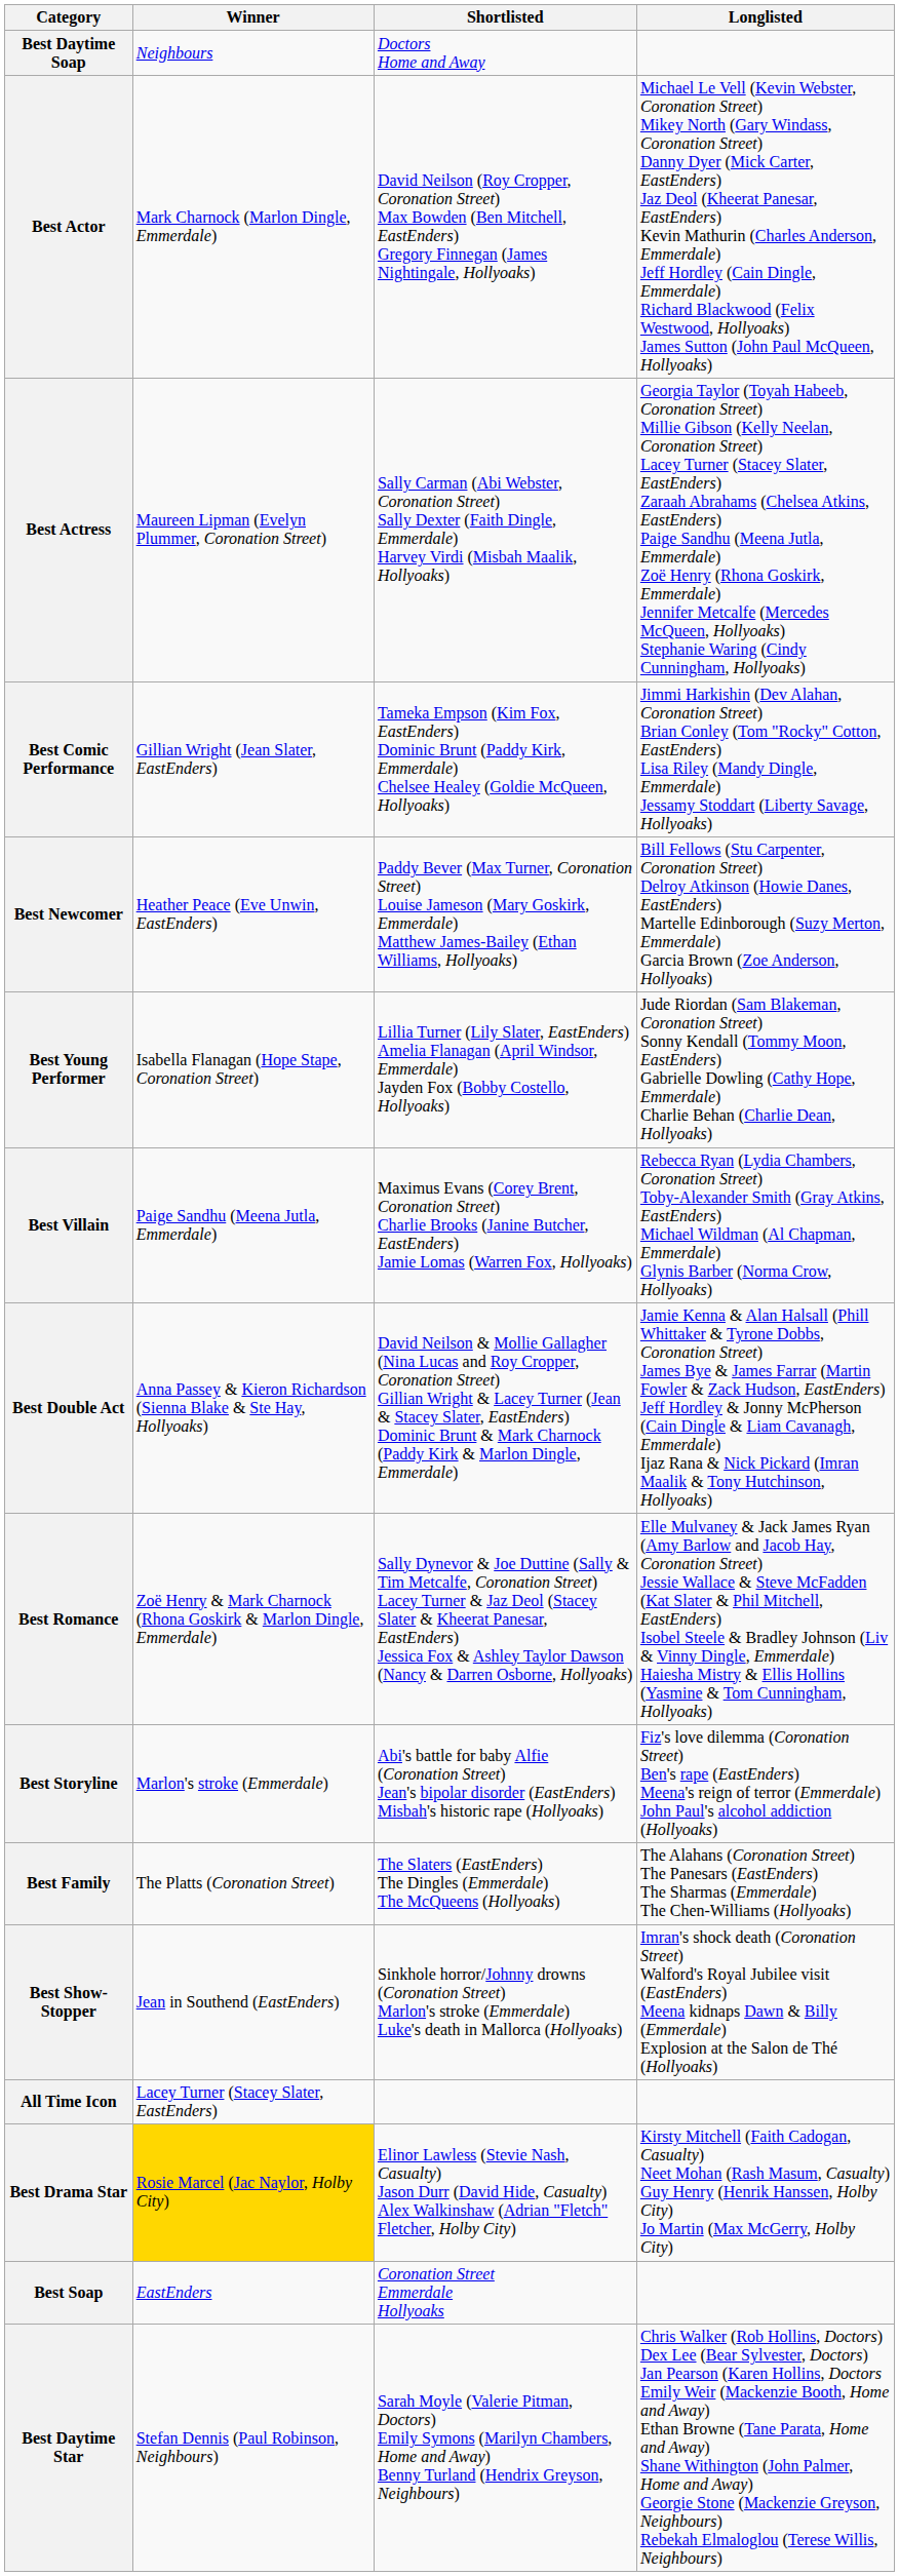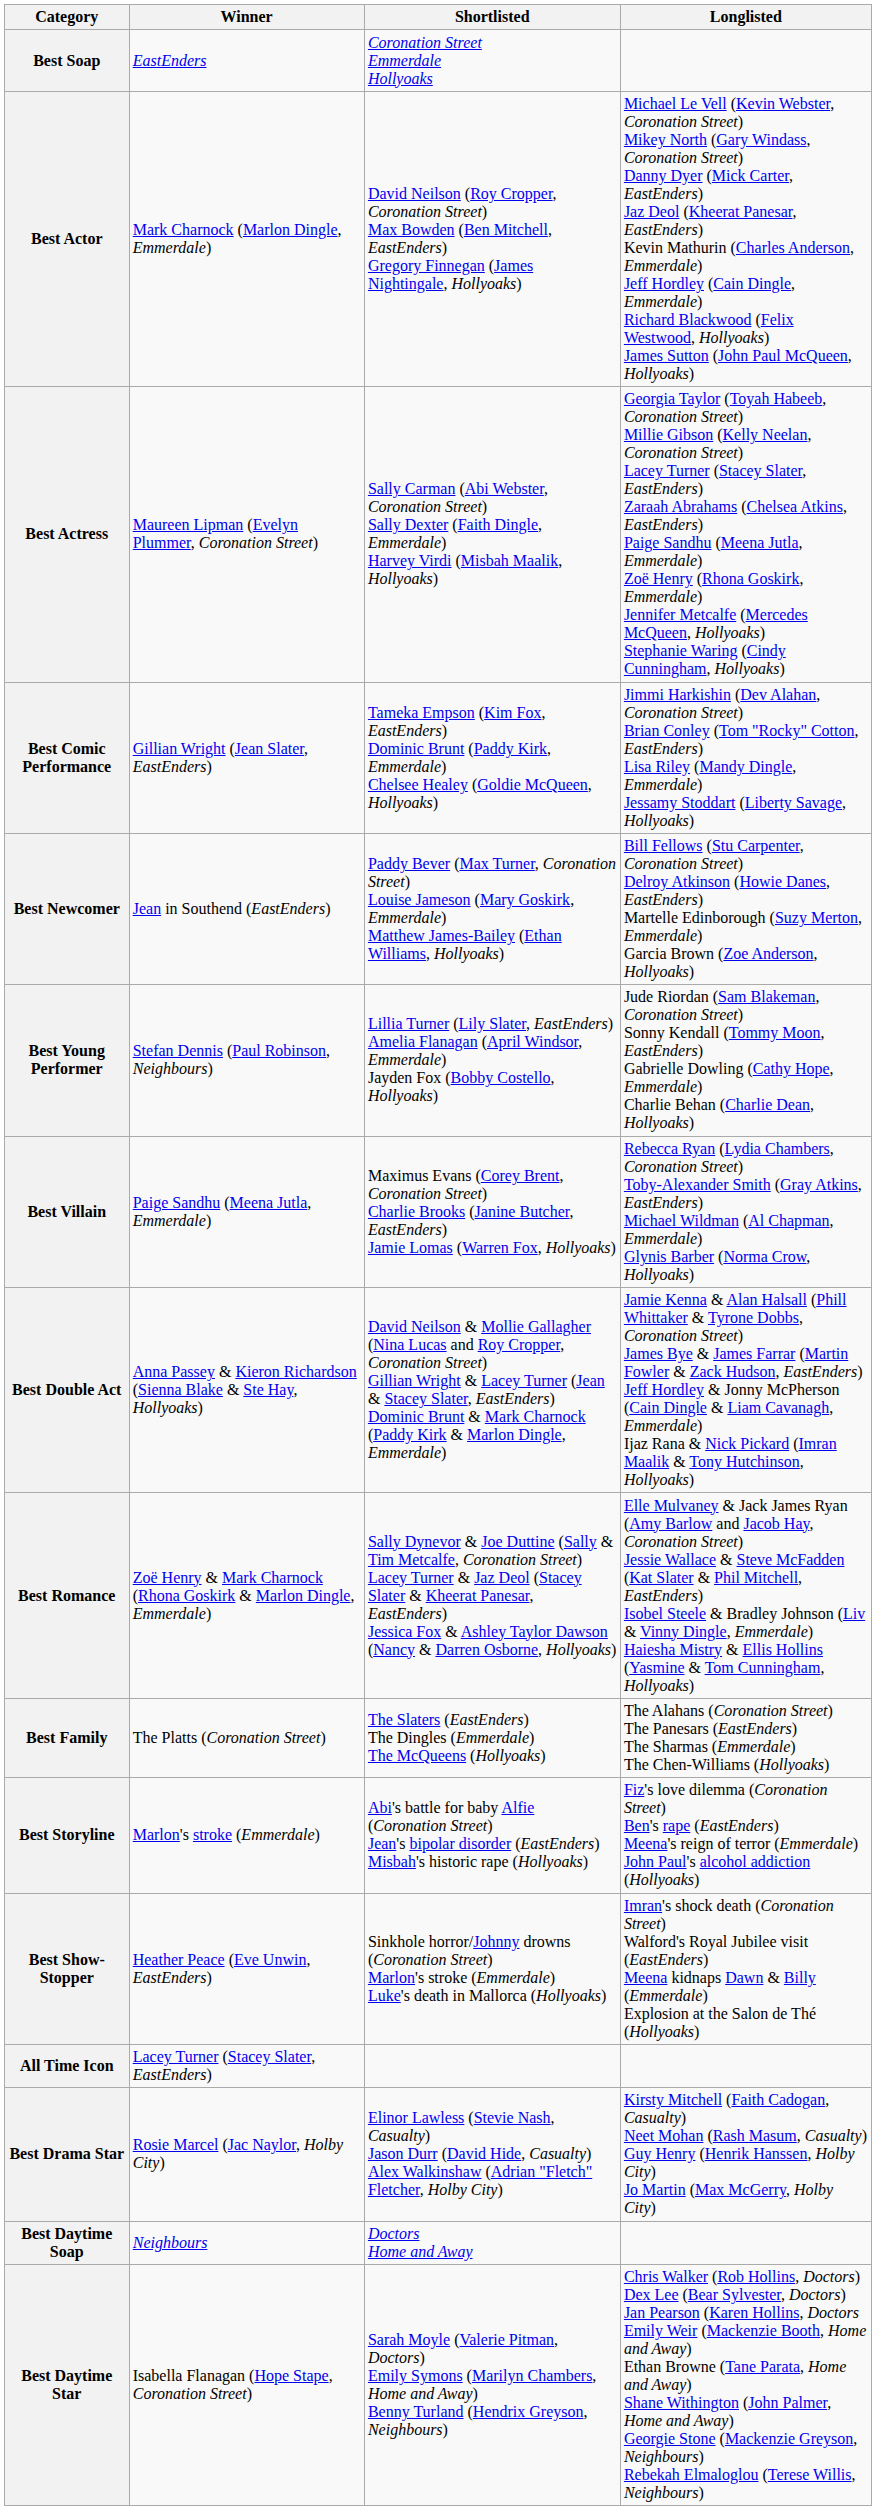 <table class="wikitable" style="font-size: 100%;">
 <tr>
 <th>Category</th>
 <th>Winner</th>
 <th>Shortlisted</th>
 <th>Longlisted</th>
 </tr>
 <tr>
-<th>Best Daytime Soap</th>
-<td><em><a href='#'>Neighbours</a></em></td>
-<td><em><a href='#'>Doctors</a></em><br><em><a href='#'>Home and Away</a></em></td>
+<th>Best Soap</th>
+<td><em><a href='#'>EastEnders</a></em></td>
+<td><em><a href='#'>Coronation Street</a></em><br><em><a href='#'>Emmerdale</a></em><br><em><a href='#'>Hollyoaks</a></em></td>
 <td></td>
 </tr>
 <tr>
 <th>Best Actor</th>
 <td><a href='#'>Mark Charnock</a> (<a href='#'>Marlon Dingle</a>, <em>Emmerdale</em>)</td>
 <td><a href='#'>David Neilson</a> (<a href='#'>Roy Cropper</a>, <em>Coronation Street</em>)<br><a href='#'>Max Bowden</a> (<a href='#'>Ben Mitchell</a>, <em>EastEnders</em>)<br><a href='#'>Gregory Finnegan</a> (<a href='#'>James Nightingale</a>, <em>Hollyoaks</em>)</td>
 <td><a href='#'>Michael Le Vell</a> (<a href='#'>Kevin Webster</a>, <em>Coronation Street</em>)<br><a href='#'>Mikey North</a> (<a href='#'>Gary Windass</a>, <em>Coronation Street</em>)<br><a href='#'>Danny Dyer</a> (<a href='#'>Mick Carter</a>, <em>EastEnders</em>)<br><a href='#'>Jaz Deol</a> (<a href='#'>Kheerat Panesar</a>, <em>EastEnders</em>)<br>Kevin Mathurin (<a href='#'>Charles Anderson</a>, <em>Emmerdale</em>)<br><a href='#'>Jeff Hordley</a> (<a href='#'>Cain Dingle</a>, <em>Emmerdale</em>)<br><a href='#'>Richard Blackwood</a> (<a href='#'>Felix Westwood</a>, <em>Hollyoaks</em>)<br><a href='#'>James Sutton</a> (<a href='#'>John Paul McQueen</a>, <em>Hollyoaks</em>)</td>
 </tr>
 <tr>
 <th>Best Actress</th>
 <td><a href='#'>Maureen Lipman</a> (<a href='#'>Evelyn Plummer</a>, <em>Coronation Street</em>)</td>
 <td><a href='#'>Sally Carman</a> (<a href='#'>Abi Webster</a>, <em>Coronation Street</em>)<br><a href='#'>Sally Dexter</a> (<a href='#'>Faith Dingle</a>, <em>Emmerdale</em>) <br><a href='#'>Harvey Virdi</a> (<a href='#'>Misbah Maalik</a>, <em>Hollyoaks</em>)</td>
 <td><a href='#'>Georgia Taylor</a> (<a href='#'>Toyah Habeeb</a>, <em>Coronation Street</em>)<br><a href='#'>Millie Gibson</a> (<a href='#'>Kelly Neelan</a>, <em>Coronation Street</em>)<br><a href='#'>Lacey Turner</a> (<a href='#'>Stacey Slater</a>, <em>EastEnders</em>) <br><a href='#'>Zaraah Abrahams</a> (<a href='#'>Chelsea Atkins</a>, <em>EastEnders</em>) <br><a href='#'>Paige Sandhu</a> (<a href='#'>Meena Jutla</a>, <em>Emmerdale</em>) <br><a href='#'>Zoë Henry</a> (<a href='#'>Rhona Goskirk</a>, <em>Emmerdale</em>) <br><a href='#'>Jennifer Metcalfe</a> (<a href='#'>Mercedes McQueen</a>, <em>Hollyoaks</em>)<br><a href='#'>Stephanie Waring</a> (<a href='#'>Cindy Cunningham</a>, <em>Hollyoaks</em>)</td>
 </tr>
 <tr>
 <th>Best Comic Performance</th>
 <td><a href='#'>Gillian Wright</a> (<a href='#'>Jean Slater</a>, <em>EastEnders</em>)</td>
 <td><a href='#'>Tameka Empson</a> (<a href='#'>Kim Fox</a>, <em>EastEnders</em>)<br><a href='#'>Dominic Brunt</a> (<a href='#'>Paddy Kirk</a>, <em>Emmerdale</em>) <br><a href='#'>Chelsee Healey</a> (<a href='#'>Goldie McQueen</a>, <em>Hollyoaks</em>)</td>
 <td><a href='#'>Jimmi Harkishin</a> (<a href='#'>Dev Alahan</a>, <em>Coronation Street</em>)<br> <a href='#'>Brian Conley</a> (<a href='#'>Tom "Rocky" Cotton</a>, <em>EastEnders</em>)<br><a href='#'>Lisa Riley</a> (<a href='#'>Mandy Dingle</a>, <em>Emmerdale</em>)<br><a href='#'>Jessamy Stoddart</a> (<a href='#'>Liberty Savage</a>, <em>Hollyoaks</em>)</td>
 </tr>
 <tr>
 <th>Best Newcomer</th>
-<td><a href='#'>Heather Peace</a> (<a href='#'>Eve Unwin</a>, <em>EastEnders</em>)</td>
+<td><a href='#'>Jean</a> in Southend (<em>EastEnders</em>)</td>
 <td><a href='#'>Paddy Bever</a> (<a href='#'>Max Turner</a>, <em>Coronation Street</em>)<br><a href='#'>Louise Jameson</a> (<a href='#'>Mary Goskirk</a>, <em>Emmerdale</em>)<br><a href='#'>Matthew James-Bailey</a> (<a href='#'>Ethan Williams</a>, <em>Hollyoaks</em>)</td>
 <td><a href='#'>Bill Fellows</a> (<a href='#'>Stu Carpenter</a>, <em>Coronation Street</em>)<br><a href='#'>Delroy Atkinson</a> (<a href='#'>Howie Danes</a>, <em>EastEnders</em>)<br>Martelle Edinborough (<a href='#'>Suzy Merton</a>, <em>Emmerdale</em>)<br>Garcia Brown (<a href='#'>Zoe Anderson</a>, <em>Hollyoaks</em>)</td>
 </tr>
 <tr>
 <th>Best Young Performer</th>
-<td>Isabella Flanagan (<a href='#'>Hope Stape</a>, <em>Coronation Street</em>)</td>
+<td><a href='#'>Stefan Dennis</a> (<a href='#'>Paul Robinson</a>, <em>Neighbours</em>)</td>
 <td><a href='#'>Lillia Turner</a> (<a href='#'>Lily Slater</a>, <em>EastEnders</em>)<br><a href='#'>Amelia Flanagan</a> (<a href='#'>April Windsor</a>, <em>Emmerdale</em>)<br>Jayden Fox (<a href='#'>Bobby Costello</a>, <em>Hollyoaks</em>)</td>
 <td>Jude Riordan (<a href='#'>Sam Blakeman</a>, <em>Coronation Street</em>)<br>Sonny Kendall (<a href='#'>Tommy Moon</a>, <em>EastEnders</em>)<br>Gabrielle Dowling (<a href='#'>Cathy Hope</a>, <em>Emmerdale</em>)<br>Charlie Behan (<a href='#'>Charlie Dean</a>, <em>Hollyoaks</em>)</td>
 </tr>
 <tr>
 <th>Best Villain</th>
 <td><a href='#'>Paige Sandhu</a> (<a href='#'>Meena Jutla</a>, <em>Emmerdale</em>)</td>
 <td>Maximus Evans (<a href='#'>Corey Brent</a>, <em>Coronation Street</em>)<br><a href='#'>Charlie Brooks</a> (<a href='#'>Janine Butcher</a>, <em>EastEnders</em>) <br><a href='#'>Jamie Lomas</a> (<a href='#'>Warren Fox</a>, <em>Hollyoaks</em>)</td>
 <td><a href='#'>Rebecca Ryan</a> (<a href='#'>Lydia Chambers</a>, <em>Coronation Street</em>) <br><a href='#'>Toby-Alexander Smith</a> (<a href='#'>Gray Atkins</a>, <em>EastEnders</em>)<br><a href='#'>Michael Wildman</a> (<a href='#'>Al Chapman</a>, <em>Emmerdale</em>)<br> <a href='#'>Glynis Barber</a> (<a href='#'>Norma Crow</a>, <em>Hollyoaks</em>)</td>
 </tr>
 <tr>
 <th>Best Double Act</th>
 <td><a href='#'>Anna Passey</a> & <a href='#'>Kieron Richardson</a> (<a href='#'>Sienna Blake</a> & <a href='#'>Ste Hay</a>, <em>Hollyoaks</em>)</td>
 <td><a href='#'>David Neilson</a> & <a href='#'>Mollie Gallagher</a> (<a href='#'>Nina Lucas</a> and <a href='#'>Roy Cropper</a>, <em>Coronation Street</em>)<br><a href='#'>Gillian Wright</a> & <a href='#'>Lacey Turner</a> (<a href='#'>Jean</a> & <a href='#'>Stacey Slater</a>, <em>EastEnders</em>)<br><a href='#'>Dominic Brunt</a> & <a href='#'>Mark Charnock</a> (<a href='#'>Paddy Kirk</a> & <a href='#'>Marlon Dingle</a>, <em>Emmerdale</em>)</td>
 <td><a href='#'>Jamie Kenna</a> & <a href='#'>Alan Halsall</a> (<a href='#'>Phill Whittaker</a> & <a href='#'>Tyrone Dobbs</a>, <em>Coronation Street</em>)<br><a href='#'>James Bye</a> & <a href='#'>James Farrar</a> (<a href='#'>Martin Fowler</a> & <a href='#'>Zack Hudson</a>, <em>EastEnders</em>)<br><a href='#'>Jeff Hordley</a> & Jonny McPherson (<a href='#'>Cain Dingle</a> & <a href='#'>Liam Cavanagh</a>, <em>Emmerdale</em>)<br>Ijaz Rana & <a href='#'>Nick Pickard</a> (<a href='#'>Imran Maalik</a> & <a href='#'>Tony Hutchinson</a>, <em>Hollyoaks</em>)</td>
 </tr>
 <tr>
 <th>Best Romance</th>
 <td><a href='#'>Zoë Henry</a> & <a href='#'>Mark Charnock</a> (<a href='#'>Rhona Goskirk</a> & <a href='#'>Marlon Dingle</a>, <em>Emmerdale</em>)</td>
 <td><a href='#'>Sally Dynevor</a> & <a href='#'>Joe Duttine</a> (<a href='#'>Sally</a> & <a href='#'>Tim Metcalfe</a>, <em>Coronation Street</em>) <br><a href='#'>Lacey Turner</a> & <a href='#'>Jaz Deol</a> (<a href='#'>Stacey Slater</a> & <a href='#'>Kheerat Panesar</a>, <em>EastEnders</em>)<br><a href='#'>Jessica Fox</a> & <a href='#'>Ashley Taylor Dawson</a> (<a href='#'>Nancy</a> & <a href='#'>Darren Osborne</a>, <em>Hollyoaks</em>)</td>
 <td><a href='#'>Elle Mulvaney</a> & Jack James Ryan (<a href='#'>Amy Barlow</a> and <a href='#'>Jacob Hay</a>, <em>Coronation Street</em>)<br><a href='#'>Jessie Wallace</a> & <a href='#'>Steve McFadden</a> (<a href='#'>Kat Slater</a> & <a href='#'>Phil Mitchell</a>, <em>EastEnders</em>)<br><a href='#'>Isobel Steele</a> & Bradley Johnson (<a href='#'>Liv</a> & <a href='#'>Vinny Dingle</a>, <em>Emmerdale</em>)<br><a href='#'>Haiesha Mistry</a> & <a href='#'>Ellis Hollins</a> (<a href='#'>Yasmine</a> & <a href='#'>Tom Cunningham</a>, <em>Hollyoaks</em>)</td>
 </tr>
 <tr>
+<th>Best Family</th>
+<td>The Platts (<em>Coronation Street</em>)</td>
+<td><a href='#'>The Slaters</a> (<em>EastEnders</em>)<br>The Dingles (<em>Emmerdale</em>)<br><a href='#'>The McQueens</a> (<em>Hollyoaks</em>)</td>
+<td>The Alahans (<em>Coronation Street</em>)<br>The Panesars (<em>EastEnders</em>)<br>The Sharmas (<em>Emmerdale</em>)<br>The Chen-Williams (<em>Hollyoaks</em>)</td>
+</tr>
+<tr>
 <th>Best Storyline</th>
 <td><a href='#'>Marlon</a>'s <a href='#'>stroke</a> (<em>Emmerdale</em>)</td>
 <td><a href='#'>Abi</a>'s battle for baby <a href='#'>Alfie</a> (<em>Coronation Street</em>)<br><a href='#'>Jean</a>'s <a href='#'>bipolar disorder</a> (<em>EastEnders</em>)<br><a href='#'>Misbah</a>'s historic rape (<em>Hollyoaks</em>)</td>
 <td><a href='#'>Fiz</a>'s love dilemma (<em>Coronation Street</em>)<br><a href='#'>Ben</a>'s <a href='#'>rape</a> (<em>EastEnders</em>)<br><a href='#'>Meena</a>'s reign of terror (<em>Emmerdale</em>) <br><a href='#'>John Paul</a>'s <a href='#'>alcohol addiction</a> (<em>Hollyoaks</em>)</td>
 </tr>
 <tr>
-<th>Best Family</th>
-<td>The Platts (<em>Coronation Street</em>)</td>
-<td><a href='#'>The Slaters</a> (<em>EastEnders</em>)<br>The Dingles (<em>Emmerdale</em>)<br><a href='#'>The McQueens</a> (<em>Hollyoaks</em>)</td>
-<td>The Alahans (<em>Coronation Street</em>)<br>The Panesars (<em>EastEnders</em>)<br>The Sharmas (<em>Emmerdale</em>)<br>The Chen-Williams (<em>Hollyoaks</em>)</td>
-</tr>
-<tr>
 <th>Best Show-Stopper</th>
-<td><a href='#'>Jean</a> in Southend (<em>EastEnders</em>)</td>
+<td><a href='#'>Heather Peace</a> (<a href='#'>Eve Unwin</a>, <em>EastEnders</em>)</td>
 <td>Sinkhole horror/<a href='#'>Johnny</a> drowns (<em>Coronation Street</em>)<br><a href='#'>Marlon</a>'s stroke (<em>Emmerdale</em>)<br> <a href='#'>Luke</a>'s death in Mallorca (<em>Hollyoaks</em>)</td>
 <td><a href='#'>Imran</a>'s shock death (<em>Coronation Street</em>)<br> Walford's Royal Jubilee visit (<em>EastEnders</em>) <br> <a href='#'>Meena</a> kidnaps <a href='#'>Dawn</a> & <a href='#'>Billy</a> (<em>Emmerdale</em>) <br>Explosion at the Salon de Thé (<em>Hollyoaks</em>)</td>
 </tr>
 <tr>
 <th>All Time Icon</th>
 <td><a href='#'>Lacey Turner</a> (<a href='#'>Stacey Slater</a>, <em>EastEnders</em>)</td>
 <td></td>
 <td></td>
 </tr>
 <tr>
 <th>Best Drama Star</th>
-<td style="background: gold;"><a href='#'>Rosie Marcel</a> (<a href='#'>Jac Naylor</a>, <em>Holby City</em>)</td>
+<td><a href='#'>Rosie Marcel</a> (<a href='#'>Jac Naylor</a>, <em>Holby City</em>)</td>
 <td><a href='#'>Elinor Lawless</a> (<a href='#'>Stevie Nash</a>, <em>Casualty</em>)<br><a href='#'>Jason Durr</a> (<a href='#'>David Hide</a>, <em>Casualty</em>) <br><a href='#'>Alex Walkinshaw</a> (<a href='#'>Adrian "Fletch" Fletcher</a>, <em>Holby City</em>)</td>
 <td><a href='#'>Kirsty Mitchell</a> (<a href='#'>Faith Cadogan</a>, <em>Casualty</em>)<br><a href='#'>Neet Mohan</a> (<a href='#'>Rash Masum</a>, <em>Casualty</em>)<br><a href='#'>Guy Henry</a> (<a href='#'>Henrik Hanssen</a>, <em>Holby City</em>)<br><a href='#'>Jo Martin</a> (<a href='#'>Max McGerry</a>, <em>Holby City</em>)</td>
 </tr>
 <tr>
-<th>Best Soap</th>
-<td><em><a href='#'>EastEnders</a></em></td>
-<td><em><a href='#'>Coronation Street</a></em><br><em><a href='#'>Emmerdale</a></em><br><em><a href='#'>Hollyoaks</a></em></td>
+<th>Best Daytime Soap</th>
+<td><em><a href='#'>Neighbours</a></em></td>
+<td><em><a href='#'>Doctors</a></em><br><em><a href='#'>Home and Away</a></em></td>
 <td></td>
 </tr>
 <tr>
 <th>Best Daytime Star</th>
-<td><a href='#'>Stefan Dennis</a> (<a href='#'>Paul Robinson</a>, <em>Neighbours</em>)</td>
+<td>Isabella Flanagan (<a href='#'>Hope Stape</a>, <em>Coronation Street</em>)</td>
 <td><a href='#'>Sarah Moyle</a> (<a href='#'>Valerie Pitman</a>, <em>Doctors</em>)<br><a href='#'>Emily Symons</a> (<a href='#'>Marilyn Chambers</a>, <em>Home and Away</em>) <br><a href='#'>Benny Turland</a> (<a href='#'>Hendrix Greyson</a>, <em>Neighbours</em>)</td>
 <td><a href='#'>Chris Walker</a> (<a href='#'>Rob Hollins</a>, <em>Doctors</em>)<br><a href='#'>Dex Lee</a> (<a href='#'>Bear Sylvester</a>, <em>Doctors</em>) <br><a href='#'>Jan Pearson</a> (<a href='#'>Karen Hollins</a>, <em>Doctors</em><br> <a href='#'>Emily Weir</a> (<a href='#'>Mackenzie Booth</a>, <em>Home and Away</em>)<br>Ethan Browne (<a href='#'>Tane Parata</a>, <em>Home and Away</em>)<br><a href='#'>Shane Withington</a> (<a href='#'>John Palmer</a>, <em>Home and Away</em>)<br><a href='#'>Georgie Stone</a> (<a href='#'>Mackenzie Greyson</a>, <em>Neighbours</em>)<br><a href='#'>Rebekah Elmaloglou</a> (<a href='#'>Terese Willis</a>, <em>Neighbours</em>)</td>
 </tr>
 </table>
